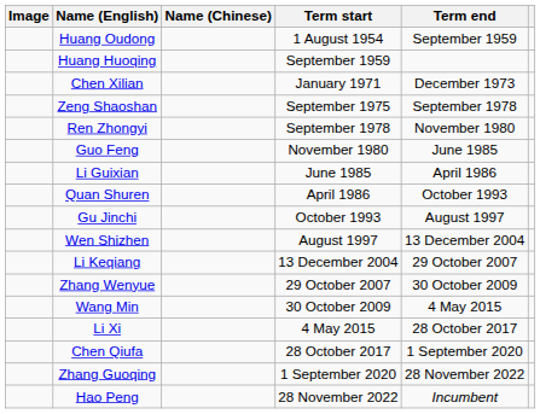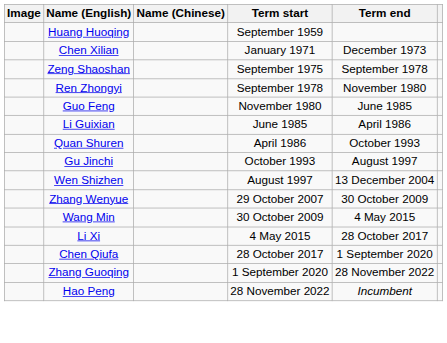 <table class="wikitable" style="text-align:center">
 <tr>
 <th>Image</th>
 <th>Name (English)</th>
 <th>Name (Chinese)</th>
 <th>Term start</th>
 <th>Term end</th>
 <th></th>
-</tr>
-<tr>
-<td></td>
-<td><a href='#'>Huang Oudong</a></td>
-<td></td>
-<td>1 August 1954</td>
-<td>September 1959</td>
-<td></td>
 </tr>
 <tr>
 <td></td>
 <td><a href='#'>Huang Huoqing</a></td>
 <td></td>
 <td>September 1959</td>
 <td></td>
 <td></td>
 </tr>
 <tr>
 <td></td>
 <td><a href='#'>Chen Xilian</a></td>
 <td></td>
 <td>January 1971</td>
 <td>December 1973</td>
 <td></td>
 </tr>
 <tr>
 <td></td>
 <td><a href='#'>Zeng Shaoshan</a></td>
 <td></td>
 <td>September 1975</td>
 <td>September 1978</td>
 <td></td>
 </tr>
 <tr>
 <td></td>
 <td><a href='#'>Ren Zhongyi</a></td>
 <td></td>
 <td>September 1978</td>
 <td>November 1980</td>
 <td></td>
 </tr>
 <tr>
 <td></td>
 <td><a href='#'>Guo Feng</a></td>
 <td></td>
 <td>November 1980</td>
 <td>June 1985</td>
 <td></td>
 </tr>
 <tr>
 <td></td>
 <td><a href='#'>Li Guixian</a></td>
 <td></td>
 <td>June 1985</td>
 <td>April 1986</td>
 <td></td>
 </tr>
 <tr>
 <td></td>
 <td><a href='#'>Quan Shuren</a></td>
 <td></td>
 <td>April 1986</td>
 <td>October 1993</td>
 <td></td>
 </tr>
 <tr>
 <td></td>
 <td><a href='#'>Gu Jinchi</a></td>
 <td></td>
 <td>October 1993</td>
 <td>August 1997</td>
 <td></td>
 </tr>
 <tr>
 <td></td>
 <td><a href='#'>Wen Shizhen</a></td>
 <td></td>
 <td>August 1997</td>
 <td>13 December 2004</td>
 <td></td>
 </tr>
 <tr>
 <td></td>
-<td><a href='#'>Li Keqiang</a></td>
-<td></td>
-<td>13 December 2004</td>
-<td>29 October 2007</td>
-<td></td>
-</tr>
-<tr>
-<td></td>
 <td><a href='#'>Zhang Wenyue</a></td>
 <td></td>
 <td>29 October 2007</td>
 <td>30 October 2009</td>
 <td></td>
 </tr>
 <tr>
 <td></td>
 <td><a href='#'>Wang Min</a></td>
 <td></td>
 <td>30 October 2009</td>
 <td>4 May 2015</td>
 <td></td>
 </tr>
 <tr>
 <td></td>
 <td><a href='#'>Li Xi</a></td>
 <td></td>
 <td>4 May 2015</td>
 <td>28 October 2017</td>
 <td></td>
 </tr>
 <tr>
 <td></td>
 <td><a href='#'>Chen Qiufa</a></td>
 <td></td>
 <td>28 October 2017</td>
 <td>1 September 2020</td>
 <td></td>
 </tr>
 <tr>
 <td></td>
 <td><a href='#'>Zhang Guoqing</a></td>
 <td></td>
 <td>1 September 2020</td>
 <td>28 November 2022</td>
 <td></td>
 </tr>
 <tr>
 <td></td>
 <td><a href='#'>Hao Peng</a></td>
 <td></td>
 <td>28 November 2022</td>
 <td><em>Incumbent</em></td>
 <td></td>
 </tr>
 </table>
